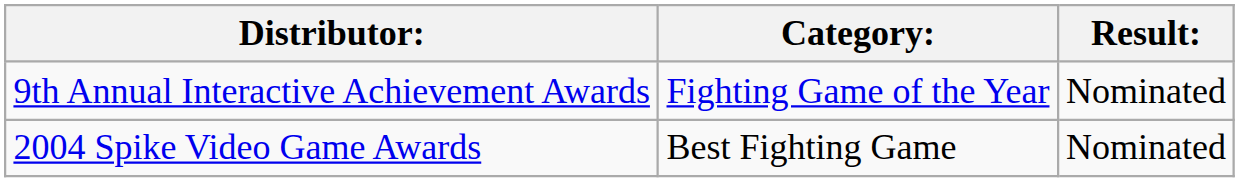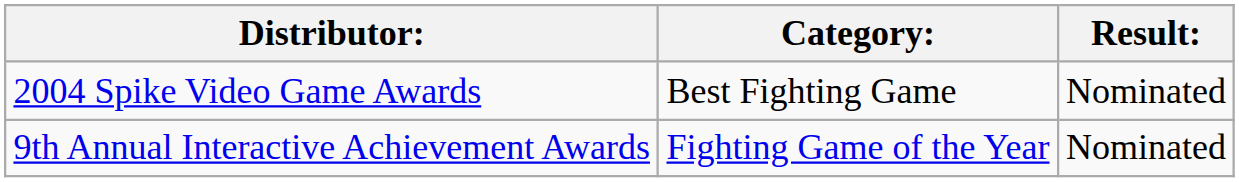 <table class="wikitable">
 <tr>
 <th>Distributor:</th>
 <th>Category:</th>
 <th>Result:</th>
 </tr>
 <tr>
+<td><a href='#'>2004 Spike Video Game Awards</a></td>
+<td>Best Fighting Game</td>
+<td>Nominated</td>
+</tr>
+<tr>
 <td><a href='#'>9th Annual Interactive Achievement Awards</a></td>
 <td><a href='#'>Fighting Game of the Year</a></td>
 <td>Nominated</td>
 </tr>
-<tr>
-<td><a href='#'>2004 Spike Video Game Awards</a></td>
-<td>Best Fighting Game</td>
-<td>Nominated</td>
-</tr>
 </table>
